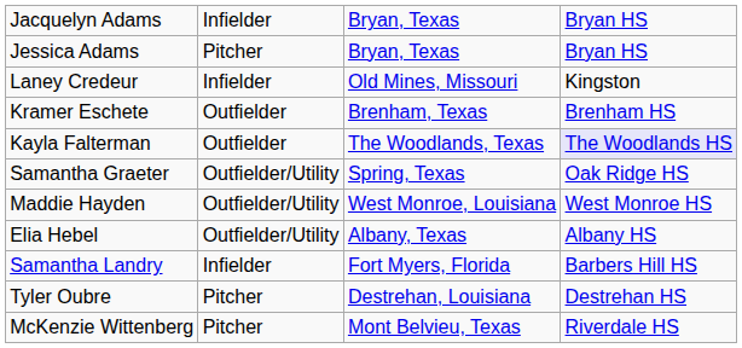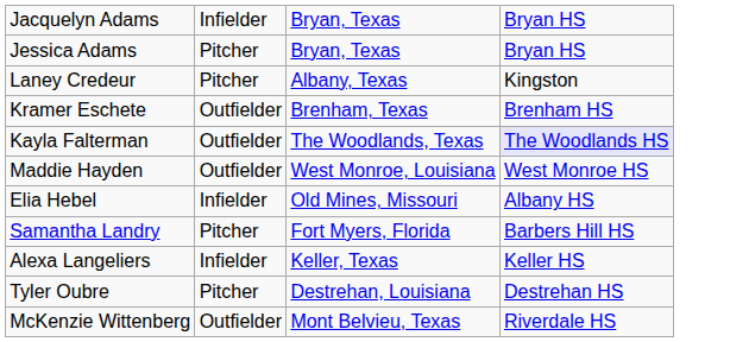 <table class="wikitable">
 <tr>
 <td>Jacquelyn Adams</td>
 <td>Infielder</td>
 <td><a href='#'>Bryan, Texas</a></td>
 <td><a href='#'>Bryan HS</a></td>
 </tr>
 <tr>
 <td>Jessica Adams</td>
 <td>Pitcher</td>
 <td><a href='#'>Bryan, Texas</a></td>
 <td><a href='#'>Bryan HS</a></td>
 </tr>
 <tr>
 <td>Laney Credeur</td>
-<td>Infielder</td>
-<td><a href='#'>Old Mines, Missouri</a></td>
+<td>Pitcher</td>
+<td><a href='#'>Albany, Texas</a></td>
 <td>Kingston</td>
 </tr>
 <tr>
 <td>Kramer Eschete</td>
 <td>Outfielder</td>
 <td><a href='#'>Brenham, Texas</a></td>
 <td><a href='#'>Brenham HS</a></td>
 </tr>
 <tr>
 <td>Kayla Falterman</td>
 <td>Outfielder</td>
 <td><a href='#'>The Woodlands, Texas</a></td>
 <td style="background: lavender;"><a href='#'>The Woodlands HS</a></td>
 </tr>
 <tr>
-<td>Samantha Graeter</td>
-<td>Outfielder/Utility</td>
-<td><a href='#'>Spring, Texas</a></td>
-<td><a href='#'>Oak Ridge HS</a></td>
-</tr>
-<tr>
 <td>Maddie Hayden</td>
-<td>Outfielder/Utility</td>
+<td>Outfielder</td>
 <td><a href='#'>West Monroe, Louisiana</a></td>
 <td><a href='#'>West Monroe HS</a></td>
 </tr>
 <tr>
 <td>Elia Hebel</td>
-<td>Outfielder/Utility</td>
-<td><a href='#'>Albany, Texas</a></td>
+<td>Infielder</td>
+<td><a href='#'>Old Mines, Missouri</a></td>
 <td><a href='#'>Albany HS</a></td>
 </tr>
 <tr>
 <td><a href='#'>Samantha Landry</a></td>
-<td>Infielder</td>
+<td>Pitcher</td>
 <td><a href='#'>Fort Myers, Florida</a></td>
 <td><a href='#'>Barbers Hill HS</a></td>
+</tr>
+<tr>
+<td>Alexa Langeliers</td>
+<td>Infielder</td>
+<td><a href='#'>Keller, Texas</a></td>
+<td><a href='#'>Keller HS</a></td>
 </tr>
 <tr>
 <td>Tyler Oubre</td>
 <td>Pitcher</td>
 <td><a href='#'>Destrehan, Louisiana</a></td>
 <td><a href='#'>Destrehan HS</a></td>
 </tr>
 <tr>
 <td>McKenzie Wittenberg</td>
-<td>Pitcher</td>
+<td>Outfielder</td>
 <td><a href='#'>Mont Belvieu, Texas</a></td>
 <td><a href='#'>Riverdale HS</a></td>
 </tr>
 </table>
